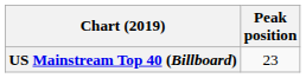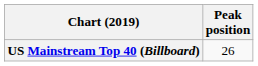 <table class="wikitable plainrowheaders" style="text-align:center">
 <tr>
 <th scope="col">Chart (2019)</th>
 <th scope="col">Peak<br>position</th>
 </tr>
 <tr>
 <th scope="row">US <a href='#'>Mainstream Top 40</a> (<em>Billboard</em>)</th>
-<td>23</td>
+<td>26</td>
 </tr>
 </table>
